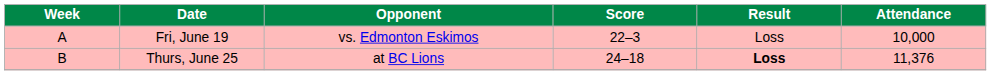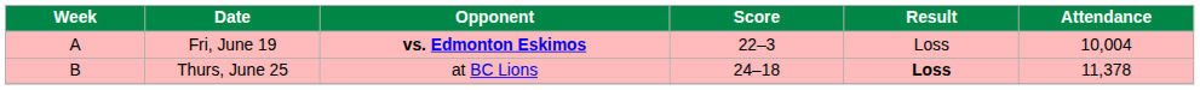 <table class="wikitable sortable">
 <tr>
 <th style="background:#008748;color:White;"  width="8%">Week</th>
 <th style="background:#008748;color:White;"  width="10%">Date</th>
 <th style="background:#008748;color:White;"  width="20%">Opponent</th>
 <th style="background:#008748;color:White;"  width="10%">Score</th>
 <th style="background:#008748;color:White;"  width="10%">Result</th>
 <th style="background:#008748;color:White;"  width="10%">Attendance</th>
 </tr>
 <tr align="center" bgcolor="#ffbbbb">
 <td>A</td>
 <td>Fri, June 19</td>
-<td>vs. <a href='#'>Edmonton Eskimos</a></td>
+<td><strong>vs. <a href='#'>Edmonton Eskimos</a></strong></td>
 <td>22–3</td>
 <td>Loss</td>
-<td>10,000</td>
+<td>10,004</td>
 </tr>
 <tr align="center" bgcolor="#ffbbbb">
 <td>B</td>
 <td>Thurs, June 25</td>
 <td>at <a href='#'>BC Lions</a></td>
 <td>24–18</td>
 <td><strong>Loss</strong></td>
-<td>11,376</td>
+<td>11,378</td>
 </tr>
 <tr>
 </tr>
 </table>
